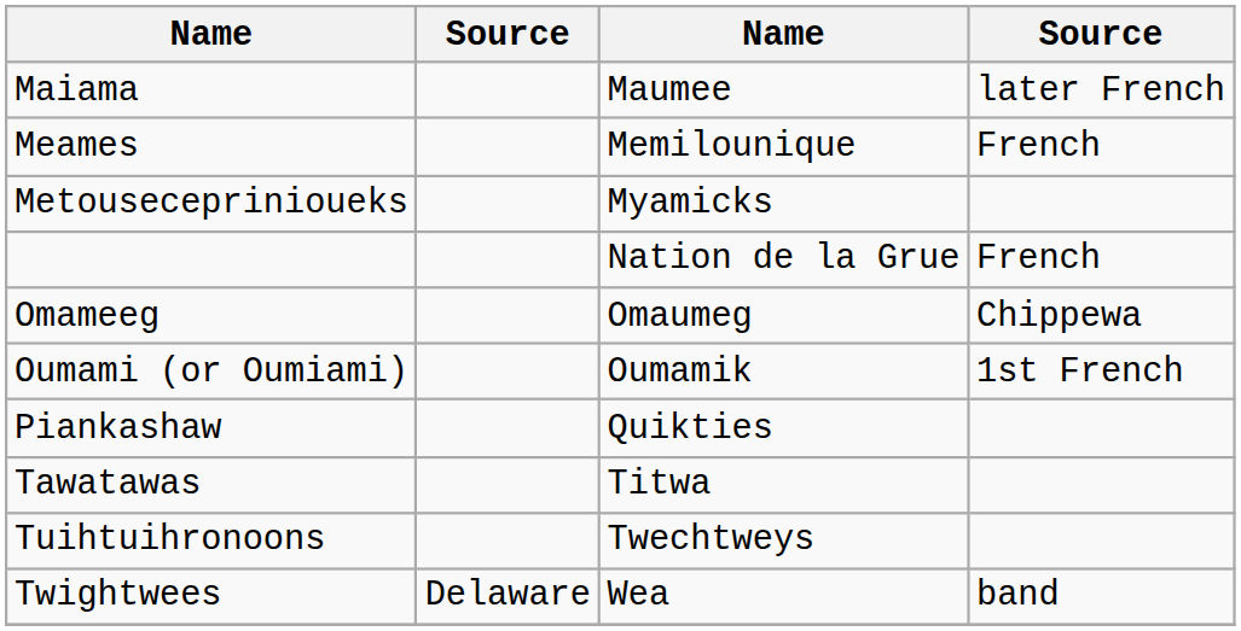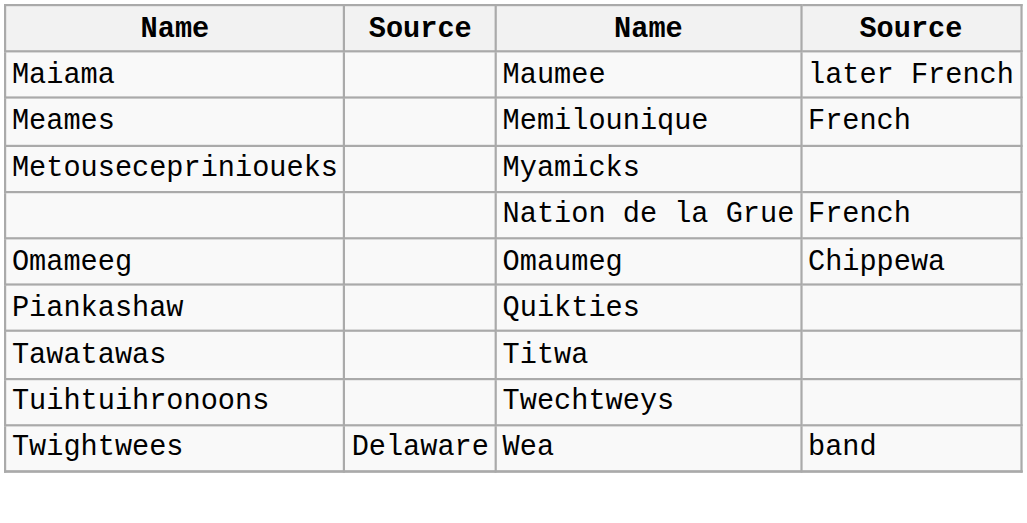 <table class="wikitable">
 <tr>
 <th>Name</th>
 <th>Source</th>
 <th>Name</th>
 <th>Source</th>
 </tr>
 <tr>
 <td>Maiama</td>
 <td></td>
 <td>Maumee</td>
 <td>later French</td>
 </tr>
 <tr>
 <td>Meames</td>
 <td></td>
 <td>Memilounique</td>
 <td>French</td>
 </tr>
 <tr>
 <td>Metouseceprinioueks</td>
 <td></td>
 <td>Myamicks</td>
 <td></td>
 </tr>
 <tr>
 <td></td>
 <td></td>
 <td>Nation de la Grue</td>
 <td>French</td>
 </tr>
 <tr>
 <td>Omameeg</td>
 <td></td>
 <td>Omaumeg</td>
 <td>Chippewa</td>
 </tr>
 <tr>
-<td>Oumami (or Oumiami)</td>
-<td></td>
-<td>Oumamik</td>
-<td>1st French</td>
-</tr>
-<tr>
 <td>Piankashaw</td>
 <td></td>
 <td>Quikties</td>
 <td></td>
 </tr>
 <tr>
 <td>Tawatawas</td>
 <td></td>
 <td>Titwa</td>
 <td></td>
 </tr>
 <tr>
 <td>Tuihtuihronoons</td>
 <td></td>
 <td>Twechtweys</td>
 <td></td>
 </tr>
 <tr>
 <td>Twightwees</td>
 <td>Delaware</td>
 <td>Wea</td>
 <td>band</td>
 </tr>
 <tr>
 </tr>
 </table>
